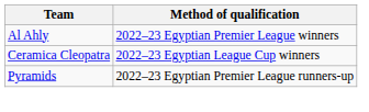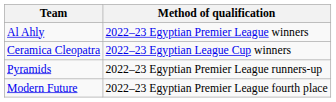 <table class="wikitable">
 <tr>
 <th>Team</th>
 <th>Method of qualification</th>
 </tr>
 <tr>
 <td><a href='#'>Al Ahly</a></td>
 <td><a href='#'>2022–23 Egyptian Premier League</a> winners</td>
 </tr>
 <tr>
 <td><a href='#'>Ceramica Cleopatra</a></td>
 <td><a href='#'>2022–23 Egyptian League Cup</a> winners</td>
 </tr>
 <tr>
 <td><a href='#'>Pyramids</a></td>
 <td>2022–23 Egyptian Premier League runners-up</td>
 </tr>
+<tr>
+<td><a href='#'>Modern Future</a></td>
+<td>2022–23 Egyptian Premier League fourth place</td>
+</tr>
 </table>
